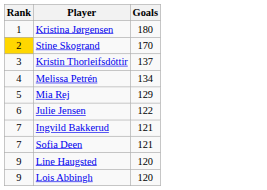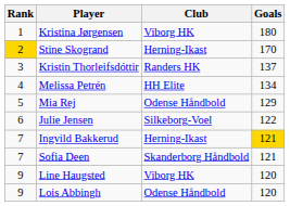 <table class="wikitable sortable" style="text-align:center">
 <tr>
 <th>Rank</th>
 <th>Player</th>
+<th>Club</th>
 <th>Goals</th>
 </tr>
 <tr>
 <td>1</td>
 <td style="text-align:left"> <a href='#'>Kristina Jørgensen</a></td>
+<td style="text-align:left"><a href='#'>Viborg HK</a></td>
 <td>180</td>
 </tr>
 <tr>
 <td style="background: gold;">2</td>
 <td style="text-align:left"> <a href='#'>Stine Skogrand</a></td>
+<td style="text-align:left"><a href='#'>Herning-Ikast</a></td>
 <td>170</td>
 </tr>
 <tr>
 <td>3</td>
 <td style="text-align:left"> <a href='#'>Kristin Thorleifsdóttir</a></td>
+<td style="text-align:left"><a href='#'>Randers HK</a></td>
 <td>137</td>
 </tr>
 <tr>
 <td>4</td>
 <td style="text-align:left"> <a href='#'>Melissa Petrén</a></td>
+<td style="text-align:left"><a href='#'>HH Elite</a></td>
 <td>134</td>
 </tr>
 <tr>
 <td>5</td>
 <td style="text-align:left"> <a href='#'>Mia Rej</a></td>
+<td style="text-align:left"><a href='#'>Odense Håndbold</a></td>
 <td>129</td>
 </tr>
 <tr>
 <td>6</td>
 <td style="text-align:left"> <a href='#'>Julie Jensen</a></td>
+<td style="text-align:left"><a href='#'>Silkeborg-Voel</a></td>
 <td>122</td>
 </tr>
 <tr>
 <td>7</td>
 <td style="text-align:left"> <a href='#'>Ingvild Bakkerud</a></td>
-<td>121</td>
+<td style="text-align:left"><a href='#'>Herning-Ikast</a></td>
+<td style="background: gold;">121</td>
 </tr>
 <tr>
 <td>7</td>
 <td style="text-align:left"> <a href='#'>Sofia Deen</a></td>
+<td style="text-align:left"><a href='#'>Skanderborg Håndbold</a></td>
 <td>121</td>
 </tr>
 <tr>
 <td>9</td>
 <td style="text-align:left"> <a href='#'>Line Haugsted</a></td>
+<td style="text-align:left"><a href='#'>Viborg HK</a></td>
 <td>120</td>
 </tr>
 <tr>
 <td>9</td>
 <td style="text-align:left"> <a href='#'>Lois Abbingh</a></td>
+<td style="text-align:left"><a href='#'>Odense Håndbold</a></td>
 <td>120</td>
 </tr>
 </table>
